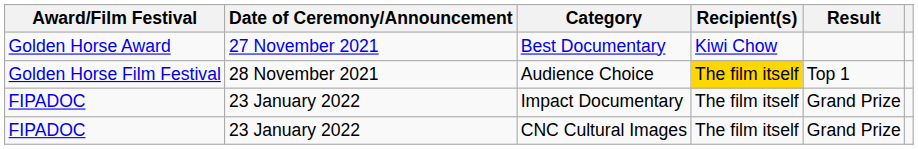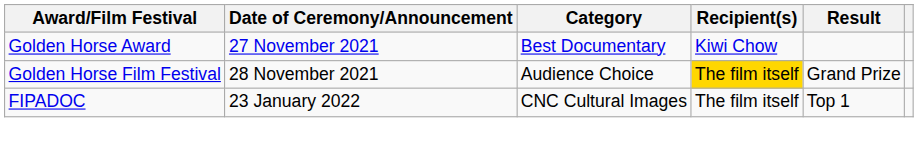 <table class="wikitable sortable plainrowheaders">
 <tr>
 <th>Award/Film Festival</th>
 <th>Date of Ceremony/Announcement</th>
 <th>Category</th>
 <th>Recipient(s)</th>
 <th>Result</th>
 <th></th>
 </tr>
 <tr>
 <td><a href='#'>Golden Horse Award</a></td>
 <td><a href='#'>27 November 2021</a></td>
 <td><a href='#'>Best Documentary</a></td>
 <td><a href='#'>Kiwi Chow</a></td>
 <td></td>
 <td></td>
 </tr>
 <tr>
 <td><a href='#'>Golden Horse Film Festival</a></td>
 <td>28 November 2021</td>
 <td>Audience Choice</td>
 <td style="background: gold;">The film itself</td>
-<td>Top 1</td>
-<td></td>
-</tr>
-<tr>
-<td><a href='#'>FIPADOC</a></td>
-<td>23 January 2022</td>
-<td>Impact Documentary</td>
-<td>The film itself</td>
 <td>Grand Prize</td>
 <td></td>
 </tr>
 <tr>
 <td><a href='#'>FIPADOC</a></td>
 <td>23 January 2022</td>
 <td>CNC Cultural Images</td>
 <td>The film itself</td>
-<td>Grand Prize</td>
+<td>Top 1</td>
 <td></td>
 </tr>
 </table>
